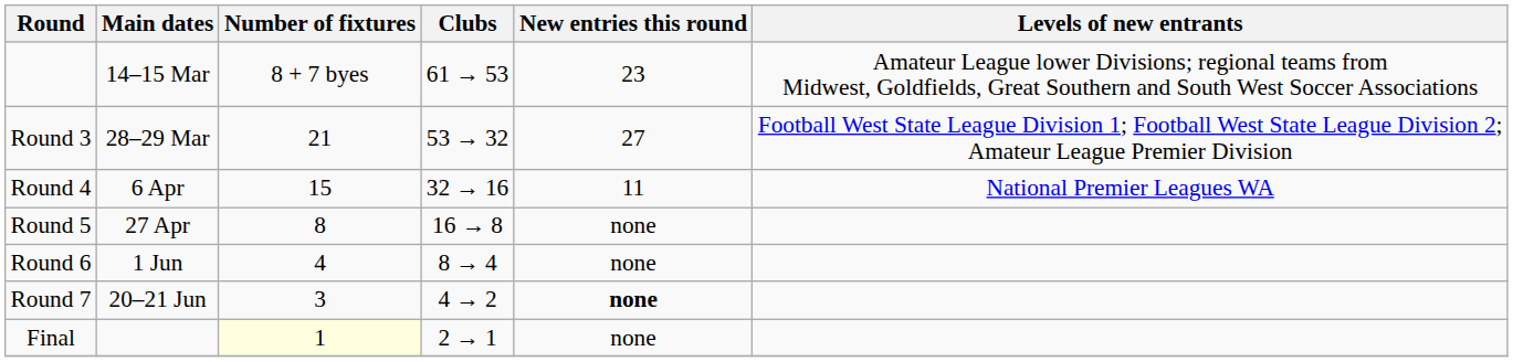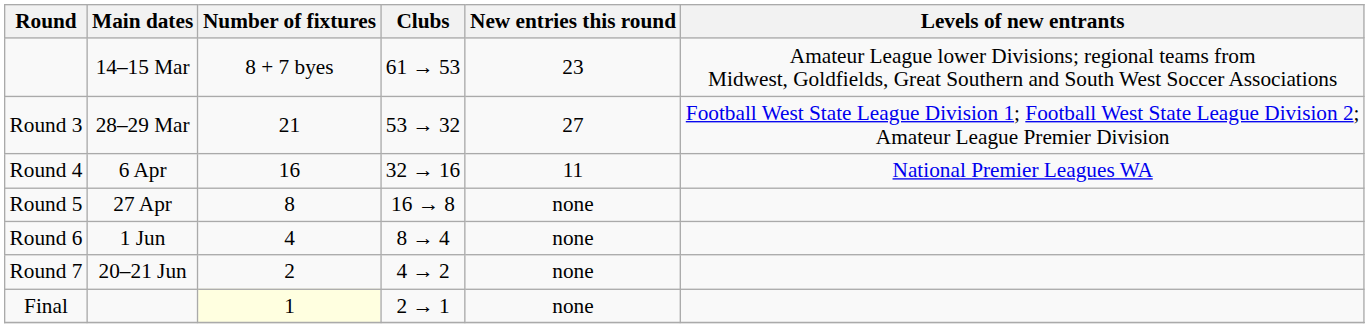 <table class="wikitable" style="text-align:center">
 <tr>
 <th>Round</th>
 <th>Main dates</th>
 <th>Number of fixtures</th>
 <th>Clubs</th>
 <th>New entries this round</th>
 <th>Levels of new entrants</th>
 </tr>
 <tr>
 <td></td>
 <td>14–15 Mar</td>
 <td>8 + 7 byes</td>
 <td>61 → 53</td>
 <td>23</td>
 <td>Amateur League lower Divisions; regional teams from <br>Midwest, Goldfields, Great Southern and South West Soccer Associations</td>
 </tr>
 <tr>
 <td>Round 3</td>
 <td>28–29 Mar</td>
 <td>21</td>
 <td>53 → 32</td>
 <td>27</td>
 <td><a href='#'>Football West State League Division 1</a>; <a href='#'>Football West State League Division 2</a>;<br> Amateur League Premier Division</td>
 </tr>
 <tr>
 <td>Round 4</td>
 <td>6 Apr</td>
-<td>15</td>
+<td>16</td>
 <td>32 → 16</td>
 <td>11</td>
 <td><a href='#'>National Premier Leagues WA</a></td>
 </tr>
 <tr>
 <td>Round 5</td>
 <td>27 Apr</td>
 <td>8</td>
 <td>16 → 8</td>
 <td>none</td>
 <td></td>
 </tr>
 <tr>
 <td>Round 6</td>
 <td>1 Jun</td>
 <td>4</td>
 <td>8 → 4</td>
 <td>none</td>
 <td></td>
 </tr>
 <tr>
 <td>Round 7</td>
 <td>20–21 Jun</td>
-<td>3</td>
+<td>2</td>
 <td>4 → 2</td>
-<td><strong>none</strong></td>
+<td>none</td>
 <td></td>
 </tr>
 <tr>
 <td>Final</td>
 <td></td>
 <td style="background: lightyellow;">1</td>
 <td>2 → 1</td>
 <td>none</td>
 <td></td>
 </tr>
 <tr>
 </tr>
 </table>
